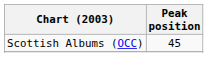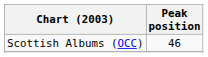 <table class="wikitable plainrowheaders sortable">
 <tr>
 <th scope="col">Chart (2003)</th>
 <th scope="col">Peak<br>position</th>
 </tr>
 <tr>
 <td align="left">Scottish Albums (<a href='#'>OCC</a>)</td>
-<td align="center">45</td>
+<td align="center">46</td>
 </tr>
 <tr>
 </tr>
 <tr>
 </tr>
 </table>
